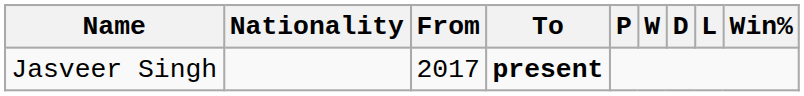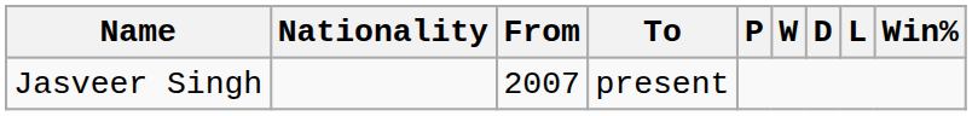 <table class="wikitable plainrowheaders sortable" style="text-align:center">
 <tr>
 <th>Name</th>
 <th>Nationality</th>
 <th>From</th>
 <th class="unsortable">To</th>
 <th>P</th>
 <th>W</th>
 <th>D</th>
 <th>L</th>
 <th>Win%</th>
 </tr>
 <tr>
 <td scope=row style=text-align:left>Jasveer Singh</td>
 <td align=left></td>
-<td align=left>2017</td>
-<td align=left><strong>present<br></strong></td>
+<td align=left>2007</td>
+<td align=left>present<br></td>
 </tr>
 </table>
